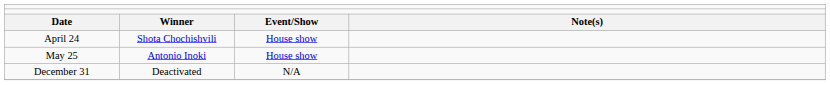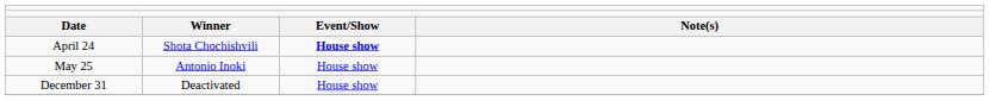 <table class="wikitable" style="text-align:center; width:100%;">
 <tr>
 <td colspan="5"></td>
 </tr>
 <tr>
 <td colspan="5"><strong></strong></td>
 </tr>
 <tr>
 <th width="14%">Date</th>
 <th width="14%">Winner</th>
 <th width="14%">Event/Show</th>
 <th width="58%">Note(s)</th>
 </tr>
 <tr>
 <td>April 24</td>
 <td><a href='#'>Shota Chochishvili</a></td>
-<td><a href='#'>House show</a></td>
+<td><strong><a href='#'>House show</a></strong></td>
 <td align=left></td>
 </tr>
 <tr>
 <td>May 25</td>
 <td><a href='#'>Antonio Inoki</a></td>
 <td><a href='#'>House show</a></td>
 <td align=left></td>
 </tr>
 <tr>
 <td>December 31</td>
 <td>Deactivated</td>
-<td>N/A</td>
+<td><a href='#'>House show</a></td>
 <td align=left></td>
 </tr>
 <tr>
 </tr>
 </table>
